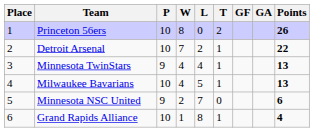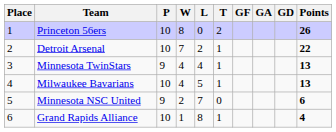 <table class="wikitable">
 <tr>
 <th>Place</th>
 <th width="170">Team</th>
 <th width="20">P</th>
 <th width="20">W</th>
 <th width="20">L</th>
 <th width="20">T</th>
 <th width="20">GF</th>
 <th width="20">GA</th>
+<th width="25">GD</th>
 <th>Points</th>
 </tr>
 <tr bgcolor=#ccccff>
 <td>1</td>
 <td><a href='#'>Princeton 56ers</a></td>
 <td>10</td>
 <td>8</td>
 <td>0</td>
 <td>2</td>
+<td></td>
 <td></td>
 <td></td>
 <td><strong>26</strong></td>
 </tr>
 <tr>
 <td>2</td>
 <td><a href='#'>Detroit Arsenal</a></td>
 <td>10</td>
 <td>7</td>
 <td>2</td>
 <td>1</td>
 <td></td>
 <td></td>
+<td></td>
 <td><strong>22</strong></td>
 </tr>
 <tr>
 <td>3</td>
 <td><a href='#'>Minnesota TwinStars</a></td>
 <td>9</td>
 <td>4</td>
 <td>4</td>
 <td>1</td>
+<td></td>
 <td></td>
 <td></td>
 <td><strong>13</strong></td>
 </tr>
 <tr>
 <td>4</td>
 <td><a href='#'>Milwaukee Bavarians</a></td>
 <td>10</td>
 <td>4</td>
 <td>5</td>
 <td>1</td>
 <td></td>
 <td></td>
+<td></td>
 <td><strong>13</strong></td>
 </tr>
 <tr>
 <td>5</td>
 <td><a href='#'>Minnesota NSC United</a></td>
 <td>9</td>
 <td>2</td>
 <td>7</td>
 <td>0</td>
+<td></td>
 <td></td>
 <td></td>
 <td><strong>6</strong></td>
 </tr>
 <tr>
 <td>6</td>
 <td><a href='#'>Grand Rapids Alliance</a></td>
 <td>10</td>
 <td>1</td>
 <td>8</td>
 <td>1</td>
 <td></td>
 <td></td>
+<td></td>
 <td><strong>4</strong></td>
 </tr>
 </table>
